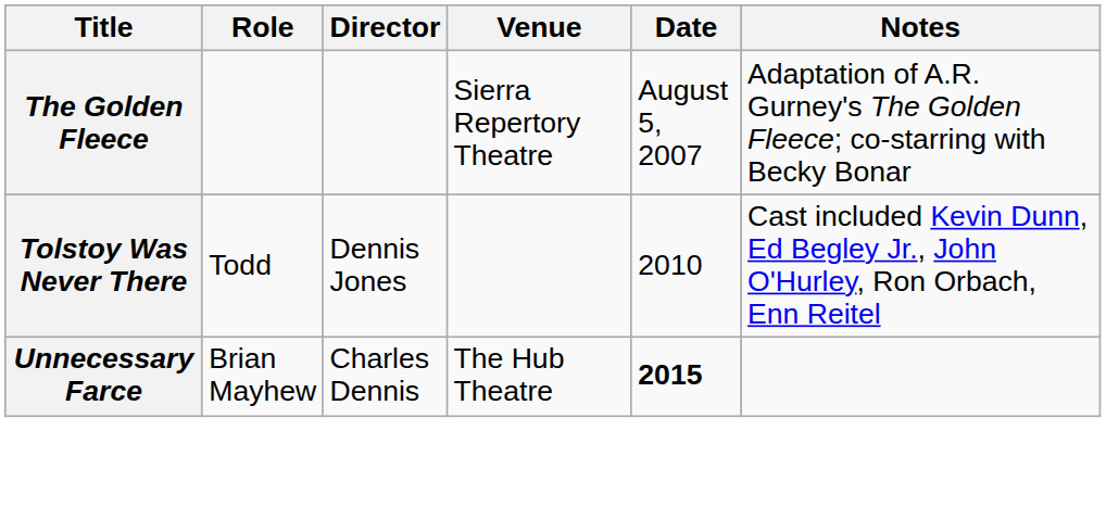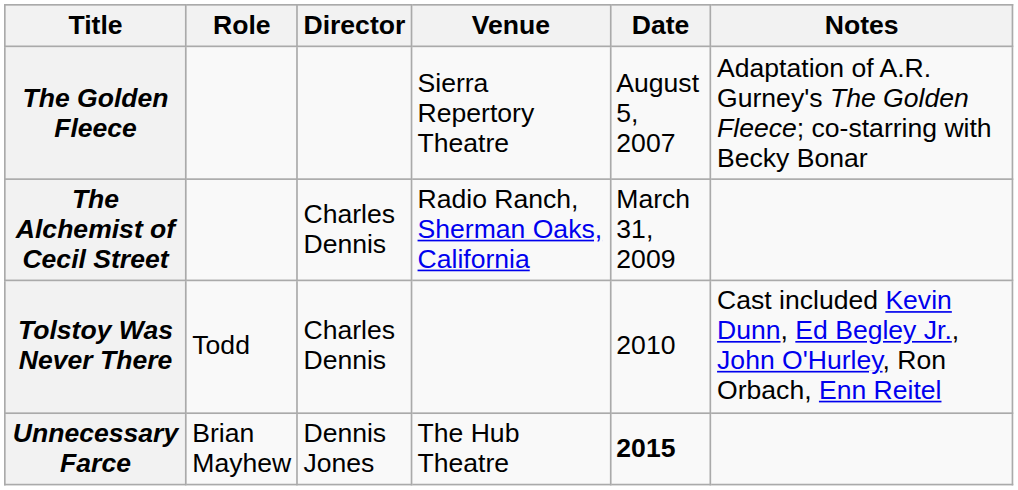 <table class="wikitable plainrowheaders sortable" style=max-width:88em>
 <tr>
 <th width= 18%; scope="col">Title</th>
 <th width= 10%; scope="col">Role</th>
 <th width= 10%; scope="col">Director</th>
 <th scope="col">Venue</th>
 <th width= 10%; scope="col">Date</th>
 <th scope="col" class="unsortable">Notes</th>
 </tr>
 <tr>
 <th scope="row"><em>The Golden Fleece</em></th>
 <td></td>
 <td></td>
 <td>Sierra Repertory Theatre</td>
 <td>August 5, 2007</td>
 <td>Adaptation of A.R. Gurney's <em>The Golden Fleece</em>; co-starring with Becky Bonar</td>
 </tr>
 <tr>
+<th scope="row"><em>The Alchemist of Cecil Street</em></th>
+<td></td>
+<td>Charles Dennis</td>
+<td>Radio Ranch, <a href='#'>Sherman Oaks, California</a></td>
+<td>March 31, 2009</td>
+<td></td>
+</tr>
+<tr>
 <th scope="row"><em>Tolstoy Was Never There</em></th>
 <td>Todd</td>
-<td>Dennis Jones</td>
+<td>Charles Dennis</td>
 <td></td>
 <td>2010</td>
 <td>Cast included <a href='#'>Kevin Dunn</a>, <a href='#'>Ed Begley Jr.</a>, <a href='#'>John O'Hurley</a>, Ron Orbach, <a href='#'>Enn Reitel</a></td>
 </tr>
 <tr>
 <th scope="row"><em>Unnecessary Farce</em></th>
 <td>Brian Mayhew</td>
-<td>Charles Dennis</td>
+<td>Dennis Jones</td>
 <td>The Hub Theatre</td>
 <td><strong>2015</strong></td>
 <td></td>
 </tr>
 </table>
